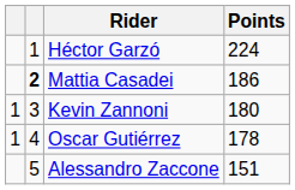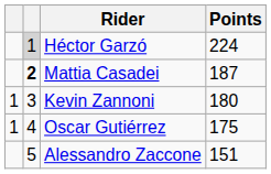 <table class="wikitable" style="font-size: 95%;">
 <tr>
 <th></th>
 <th></th>
 <th>Rider</th>
 <th>Points</th>
 </tr>
 <tr>
 <td></td>
-<td align=center>1</td>
+<td align=center style="background: lightgrey;">1</td>
 <td> <a href='#'>Héctor Garzó</a></td>
 <td align=left>224</td>
 </tr>
 <tr>
 <td></td>
 <td align=center><strong>2</strong></td>
 <td> <a href='#'>Mattia Casadei</a></td>
-<td align=left>186</td>
+<td align=left>187</td>
 </tr>
 <tr>
 <td> 1</td>
 <td align=center>3</td>
 <td> <a href='#'>Kevin Zannoni</a></td>
 <td align=left>180</td>
 </tr>
 <tr>
 <td> 1</td>
 <td align=center>4</td>
 <td> <a href='#'>Oscar Gutiérrez</a></td>
-<td align=left>178</td>
+<td align=left>175</td>
 </tr>
 <tr>
 <td></td>
 <td align=center>5</td>
 <td> <a href='#'>Alessandro Zaccone</a></td>
 <td align=left>151</td>
 </tr>
 </table>
